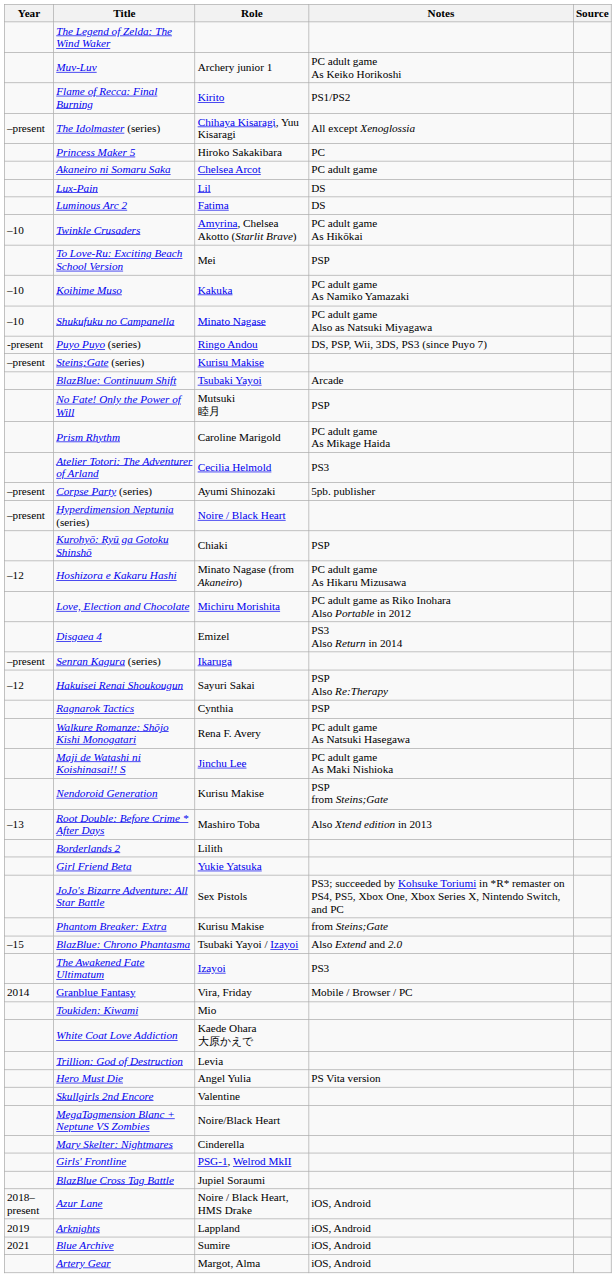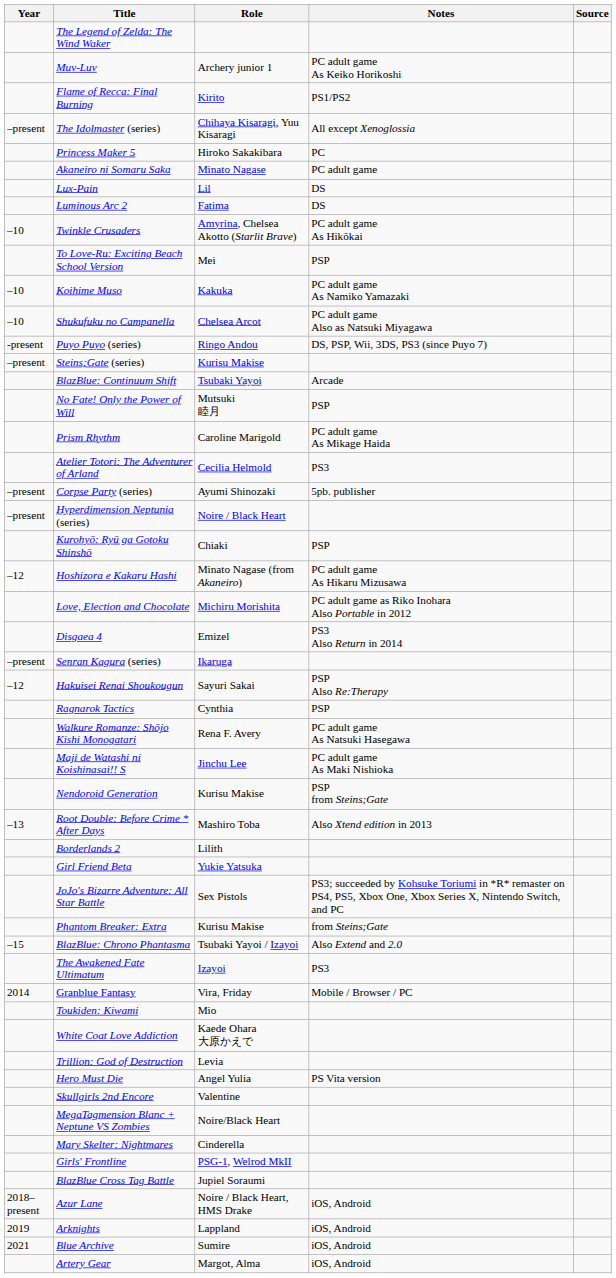 <table class="wikitable sortable plainrowheaders">
 <tr>
 <th>Year</th>
 <th>Title</th>
 <th>Role</th>
 <th>Notes</th>
 <th class="unsortable">Source</th>
 </tr>
 <tr>
 <td></td>
 <td><em><a href='#'>The Legend of Zelda: The Wind Waker</a></em></td>
 <td></td>
 <td></td>
 </tr>
 <tr>
 <td></td>
 <td><em><a href='#'>Muv-Luv</a></em></td>
 <td>Archery junior 1</td>
 <td>PC adult game<br>As Keiko Horikoshi</td>
 <td></td>
 </tr>
 <tr>
 <td></td>
 <td><em><a href='#'> Flame of Recca: Final Burning</a></em></td>
 <td><a href='#'>Kirito</a></td>
 <td>PS1/PS2</td>
 <td></td>
 </tr>
 <tr>
 <td>–present</td>
 <td><em><a href='#'>The Idolmaster</a></em> (series)</td>
 <td><a href='#'>Chihaya Kisaragi</a>, Yuu Kisaragi</td>
 <td>All except <em>Xenoglossia</em></td>
 <td></td>
 </tr>
 <tr>
 <td></td>
 <td><em><a href='#'>Princess Maker 5</a></em></td>
 <td>Hiroko Sakakibara</td>
 <td>PC</td>
 <td></td>
 </tr>
 <tr>
 <td></td>
 <td><em><a href='#'>Akaneiro ni Somaru Saka</a></em></td>
-<td><a href='#'>Chelsea Arcot</a></td>
+<td><a href='#'>Minato Nagase</a></td>
 <td>PC adult game</td>
 <td></td>
 </tr>
 <tr>
 <td></td>
 <td><em><a href='#'>Lux-Pain</a></em></td>
 <td><a href='#'>Lil</a></td>
 <td>DS</td>
 <td></td>
 </tr>
 <tr>
 <td></td>
 <td><em><a href='#'>Luminous Arc 2</a></em></td>
 <td><a href='#'>Fatima</a></td>
 <td>DS</td>
 <td></td>
 </tr>
 <tr>
 <td>–10</td>
 <td><em><a href='#'>Twinkle Crusaders</a></em></td>
 <td><a href='#'>Amyrina</a>, Chelsea Akotto (<em>Starlit Brave</em>)</td>
 <td>PC adult game<br>As Hikōkai</td>
 <td></td>
 </tr>
 <tr>
 <td></td>
 <td><em><a href='#'>To Love-Ru: Exciting Beach School Version</a></em></td>
 <td>Mei</td>
 <td>PSP</td>
 <td></td>
 </tr>
 <tr>
 <td>–10</td>
 <td><em><a href='#'>Koihime Muso</a></em></td>
 <td><a href='#'>Kakuka</a></td>
 <td>PC adult game<br>As Namiko Yamazaki</td>
 <td></td>
 </tr>
 <tr>
 <td>–10</td>
 <td><em><a href='#'>Shukufuku no Campanella</a></em></td>
-<td><a href='#'>Minato Nagase</a></td>
+<td><a href='#'>Chelsea Arcot</a></td>
 <td>PC adult game<br>Also as Natsuki Miyagawa</td>
 <td></td>
 </tr>
 <tr>
 <td>-present</td>
 <td><em><a href='#'>Puyo Puyo</a></em> (series)</td>
 <td><a href='#'>Ringo Andou</a></td>
 <td>DS, PSP, Wii, 3DS, PS3 (since Puyo 7)</td>
 <td></td>
 </tr>
 <tr>
 <td>–present</td>
 <td><em><a href='#'>Steins;Gate</a></em> (series)</td>
 <td><a href='#'>Kurisu Makise</a></td>
 <td></td>
 <td></td>
 </tr>
 <tr>
 <td></td>
 <td><em><a href='#'>BlazBlue: Continuum Shift</a></em></td>
 <td><a href='#'>Tsubaki Yayoi</a></td>
 <td>Arcade</td>
 <td></td>
 </tr>
 <tr>
 <td></td>
 <td><em><a href='#'>No Fate! Only the Power of Will</a></em></td>
 <td>Mutsuki<br>睦月</td>
 <td>PSP</td>
 <td></td>
 </tr>
 <tr>
 <td></td>
 <td><em><a href='#'>Prism Rhythm</a></em></td>
 <td>Caroline Marigold</td>
 <td>PC adult game<br>As Mikage Haida</td>
 <td></td>
 </tr>
 <tr>
 <td></td>
 <td><em><a href='#'>Atelier Totori: The Adventurer of Arland</a></em></td>
 <td><a href='#'>Cecilia Helmold</a></td>
 <td>PS3</td>
 <td></td>
 </tr>
 <tr>
 <td>–present</td>
 <td><em><a href='#'>Corpse Party</a></em> (series)</td>
 <td>Ayumi Shinozaki</td>
 <td>5pb. publisher </td>
 <td></td>
 </tr>
 <tr>
 <td>–present</td>
 <td><em><a href='#'>Hyperdimension Neptunia</a></em> (series)</td>
 <td><a href='#'>Noire / Black Heart</a></td>
 <td></td>
 <td></td>
 </tr>
 <tr>
 <td></td>
 <td><em><a href='#'>Kurohyō: Ryū ga Gotoku Shinshō</a></em></td>
 <td>Chiaki</td>
 <td>PSP</td>
 <td></td>
 </tr>
 <tr>
 <td>–12</td>
 <td><em><a href='#'>Hoshizora e Kakaru Hashi</a></em></td>
 <td>Minato Nagase (from <em>Akaneiro</em>)</td>
 <td>PC adult game<br>As Hikaru Mizusawa</td>
 <td></td>
 </tr>
 <tr>
 <td></td>
 <td><em><a href='#'>Love, Election and Chocolate</a></em></td>
 <td><a href='#'>Michiru Morishita</a></td>
 <td>PC adult game as Riko Inohara<br>Also <em>Portable</em> in 2012</td>
 <td></td>
 </tr>
 <tr>
 <td></td>
 <td><em><a href='#'>Disgaea 4</a></em></td>
 <td>Emizel</td>
 <td>PS3<br>Also <em>Return</em> in 2014</td>
 <td></td>
 </tr>
 <tr>
 <td>–present</td>
 <td><em><a href='#'>Senran Kagura</a></em> (series)</td>
 <td><a href='#'>Ikaruga</a></td>
 <td></td>
 <td></td>
 </tr>
 <tr>
 <td>–12</td>
 <td><em><a href='#'>Hakuisei Renai Shoukougun</a></em></td>
 <td>Sayuri Sakai</td>
 <td>PSP<br>Also <em>Re:Therapy</em></td>
 <td></td>
 </tr>
 <tr>
 <td></td>
 <td><em><a href='#'>Ragnarok Tactics</a></em></td>
 <td>Cynthia</td>
 <td>PSP</td>
 <td></td>
 </tr>
 <tr>
 <td></td>
 <td><em><a href='#'>Walkure Romanze: Shōjo Kishi Monogatari</a></em></td>
 <td>Rena F. Avery</td>
 <td>PC adult game<br>As Natsuki Hasegawa</td>
 <td></td>
 </tr>
 <tr>
 <td></td>
 <td><em><a href='#'>Maji de Watashi ni Koishinasai!! S</a></em></td>
 <td><a href='#'>Jinchu Lee</a></td>
 <td>PC adult game<br>As Maki Nishioka</td>
 <td></td>
 </tr>
 <tr>
 <td></td>
 <td><em><a href='#'>Nendoroid Generation</a></em></td>
 <td>Kurisu Makise</td>
 <td>PSP<br>from <em>Steins;Gate</em></td>
 <td></td>
 </tr>
 <tr>
 <td>–13</td>
 <td><em><a href='#'>Root Double: Before Crime * After Days</a></em></td>
 <td>Mashiro Toba</td>
 <td>Also <em>Xtend edition</em> in 2013</td>
 <td></td>
 </tr>
 <tr>
 <td></td>
 <td><em><a href='#'>Borderlands 2</a></em></td>
 <td>Lilith</td>
 <td></td>
 <td></td>
 </tr>
 <tr>
 <td></td>
 <td><em><a href='#'>Girl Friend Beta</a></em></td>
 <td><a href='#'>Yukie Yatsuka</a></td>
 <td></td>
 <td></td>
 </tr>
 <tr>
 <td></td>
 <td><em><a href='#'>JoJo's Bizarre Adventure: All Star Battle</a></em></td>
 <td>Sex Pistols</td>
 <td>PS3; succeeded by <a href='#'>Kohsuke Toriumi</a> in *R* remaster on PS4, PS5, Xbox One, Xbox Series X, Nintendo Switch, and PC</td>
 <td></td>
 </tr>
 <tr>
 <td></td>
 <td><em><a href='#'>Phantom Breaker: Extra</a></em></td>
 <td>Kurisu Makise</td>
 <td>from <em>Steins;Gate</em></td>
 <td></td>
 </tr>
 <tr>
 <td>–15</td>
 <td><em><a href='#'>BlazBlue: Chrono Phantasma</a></em></td>
 <td>Tsubaki Yayoi / <a href='#'>Izayoi</a></td>
 <td>Also <em>Extend</em> and <em>2.0</em></td>
 <td></td>
 </tr>
 <tr>
 <td></td>
 <td><em><a href='#'>The Awakened Fate Ultimatum</a></em></td>
 <td><a href='#'>Izayoi</a></td>
 <td>PS3</td>
 <td></td>
 </tr>
 <tr>
 <td>2014</td>
 <td><a href='#'>Granblue Fantasy</a></td>
 <td>Vira, Friday</td>
 <td>Mobile / Browser / PC</td>
 <td></td>
 </tr>
 <tr>
 <td></td>
 <td><em><a href='#'>Toukiden: Kiwami</a></em></td>
 <td>Mio</td>
 <td></td>
 <td></td>
 </tr>
 <tr>
 <td></td>
 <td><em><a href='#'>White Coat Love Addiction</a></em></td>
 <td>Kaede Ohara<br>大原かえで</td>
 <td></td>
 <td></td>
 </tr>
 <tr>
 <td></td>
 <td><em><a href='#'>Trillion: God of Destruction</a></em></td>
 <td>Levia</td>
 <td></td>
 <td></td>
 </tr>
 <tr>
 <td></td>
 <td><em><a href='#'>Hero Must Die</a></em></td>
 <td>Angel Yulia</td>
 <td>PS Vita version</td>
 <td></td>
 </tr>
 <tr>
 <td></td>
 <td><em><a href='#'> Skullgirls 2nd Encore</a></em></td>
 <td>Valentine</td>
 <td></td>
 <td></td>
 </tr>
 <tr>
 <td></td>
 <td><em><a href='#'>MegaTagmension Blanc + Neptune VS Zombies</a></em></td>
 <td>Noire/Black Heart</td>
 <td></td>
 <td></td>
 </tr>
 <tr>
 <td></td>
 <td><em><a href='#'>Mary Skelter: Nightmares</a></em></td>
 <td>Cinderella</td>
 <td></td>
 <td></td>
 </tr>
 <tr>
 <td></td>
 <td><em><a href='#'>Girls' Frontline</a></em></td>
 <td><a href='#'>PSG-1</a>, <a href='#'>Welrod MkII</a></td>
 <td></td>
 <td></td>
 </tr>
 <tr>
 <td></td>
 <td><em><a href='#'>BlazBlue Cross Tag Battle</a></em></td>
 <td>Jupiel Soraumi</td>
 <td></td>
 <td></td>
 </tr>
 <tr>
 <td>2018–present</td>
 <td><em><a href='#'>Azur Lane</a></em></td>
 <td>Noire / Black Heart, HMS Drake</td>
 <td>iOS, Android</td>
 <td></td>
 </tr>
 <tr>
 <td>2019</td>
 <td><em><a href='#'>Arknights</a></em></td>
 <td>Lappland</td>
 <td>iOS, Android</td>
 </tr>
 <tr>
 <td>2021</td>
 <td><em><a href='#'>Blue Archive</a></em></td>
 <td>Sumire</td>
 <td>iOS, Android</td>
 <td></td>
 </tr>
 <tr>
 <td></td>
 <td><em><a href='#'>Artery Gear</a></em></td>
 <td>Margot, Alma</td>
 <td>iOS, Android</td>
 <td></td>
 </tr>
 </table>
